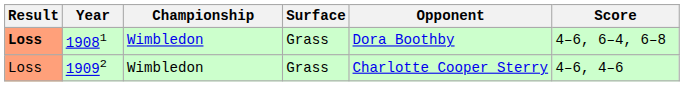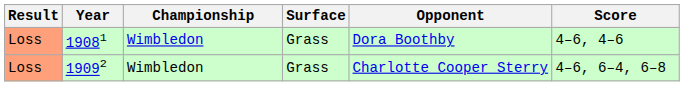 <table class="wikitable">
 <tr>
 <th style="width:40px">Result</th>
 <th style="width:50px">Year</th>
 <th style="width:140px">Championship</th>
 <th style="width:50px">Surface</th>
 <th style="width:180px">Opponent</th>
 <th style="width:110px" class="unsortable">Score</th>
 </tr>
 <tr style="background:#ccffcc">
-<td style="background:#FFA07A"><strong>Loss</strong></td>
+<td style="background:#FFA07A">Loss</td>
 <td><a href='#'>1908</a><sup>1</sup></td>
 <td><a href='#'>Wimbledon</a></td>
 <td>Grass</td>
 <td> <a href='#'>Dora Boothby</a></td>
-<td>4–6, 6–4, 6–8</td>
+<td>4–6, 4–6</td>
 </tr>
 <tr style="background:#ccffcc">
 <td style="background:#FFA07A">Loss</td>
 <td><a href='#'>1909</a><sup>2</sup></td>
 <td>Wimbledon</td>
 <td>Grass</td>
 <td> <a href='#'>Charlotte Cooper Sterry</a></td>
-<td>4–6, 4–6</td>
+<td>4–6, 6–4, 6–8</td>
 </tr>
 </table>
